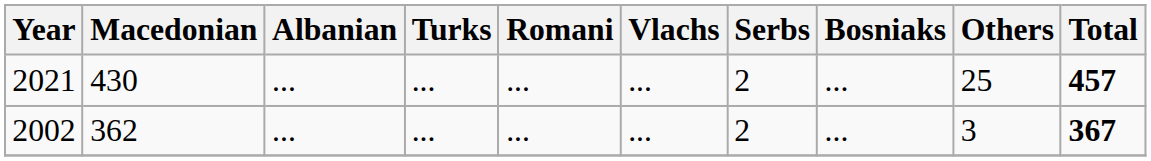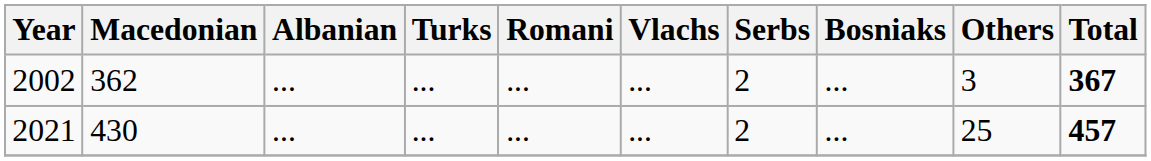 <table class="wikitable">
 <tr>
 <th>Year</th>
 <th>Macedonian</th>
 <th>Albanian</th>
 <th>Turks</th>
 <th>Romani</th>
 <th>Vlachs</th>
 <th>Serbs</th>
 <th>Bosniaks</th>
 <th><abbr>Others</abbr></th>
 <th>Total</th>
 </tr>
 <tr>
+<td>2002</td>
+<td>362</td>
+<td>...</td>
+<td>...</td>
+<td>...</td>
+<td>...</td>
+<td>2</td>
+<td>...</td>
+<td>3</td>
+<td><strong>367</strong></td>
+</tr>
+<tr>
 <td>2021</td>
 <td>430</td>
 <td>...</td>
 <td>...</td>
 <td>...</td>
 <td>...</td>
 <td>2</td>
 <td>...</td>
 <td>25</td>
 <td><strong>457</strong></td>
 </tr>
 <tr>
-<td>2002</td>
-<td>362</td>
-<td>...</td>
-<td>...</td>
-<td>...</td>
-<td>...</td>
-<td>2</td>
-<td>...</td>
-<td>3</td>
-<td><strong>367</strong></td>
-</tr>
-<tr>
 </tr>
 </table>
